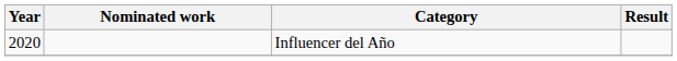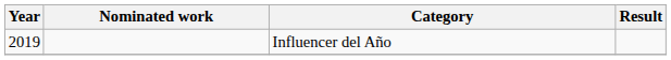 <table class="wikitable">
 <tr>
 <th width="10">Year</th>
 <th width="220">Nominated work</th>
 <th width="343">Category</th>
 <th width="30">Result</th>
 </tr>
 <tr>
-<td>2020</td>
+<td>2019</td>
 <td></td>
 <td>Influencer del Año</td>
 <td></td>
 </tr>
 <tr>
 </tr>
 </table>
